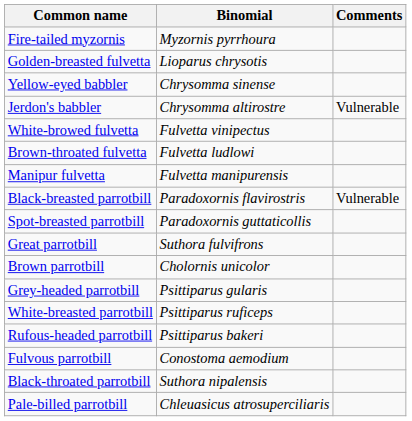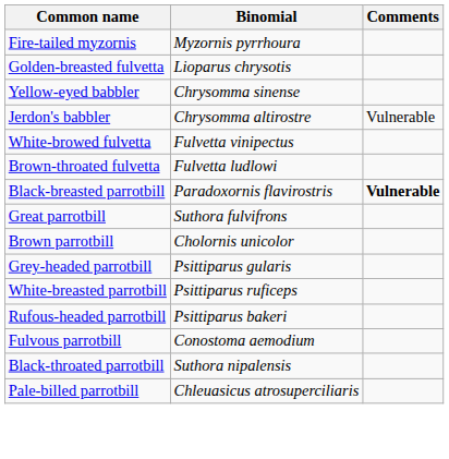 <table class="wikitable">
 <tr>
 <th>Common name</th>
 <th>Binomial</th>
 <th>Comments</th>
 </tr>
 <tr>
 <td><a href='#'>Fire-tailed myzornis</a></td>
 <td><em>Myzornis pyrrhoura</em></td>
 <td></td>
 </tr>
 <tr>
 <td><a href='#'>Golden-breasted fulvetta</a></td>
 <td><em>Lioparus chrysotis</em></td>
 <td></td>
 </tr>
 <tr>
 <td><a href='#'>Yellow-eyed babbler</a></td>
 <td><em>Chrysomma sinense</em></td>
 <td></td>
 </tr>
 <tr>
 <td><a href='#'>Jerdon's babbler</a></td>
 <td><em>Chrysomma altirostre</em></td>
 <td>Vulnerable</td>
 </tr>
 <tr>
 <td><a href='#'>White-browed fulvetta</a></td>
 <td><em>Fulvetta vinipectus</em></td>
 <td></td>
 </tr>
 <tr>
 <td><a href='#'>Brown-throated fulvetta</a></td>
 <td><em>Fulvetta ludlowi</em></td>
 <td></td>
 </tr>
 <tr>
-<td><a href='#'>Manipur fulvetta</a></td>
-<td><em>Fulvetta manipurensis</em></td>
-<td></td>
-</tr>
-<tr>
 <td><a href='#'>Black-breasted parrotbill</a></td>
 <td><em>Paradoxornis flavirostris</em></td>
-<td>Vulnerable</td>
-</tr>
-<tr>
-<td><a href='#'>Spot-breasted parrotbill</a></td>
-<td><em>Paradoxornis guttaticollis</em></td>
-<td></td>
+<td><strong>Vulnerable</strong></td>
 </tr>
 <tr>
 <td><a href='#'>Great parrotbill</a></td>
 <td><em>Suthora fulvifrons</em></td>
 <td></td>
 </tr>
 <tr>
 <td><a href='#'>Brown parrotbill</a></td>
 <td><em>Cholornis unicolor</em></td>
 <td></td>
 </tr>
 <tr>
 <td><a href='#'>Grey-headed parrotbill</a></td>
 <td><em>Psittiparus gularis</em></td>
 <td></td>
 </tr>
 <tr>
 <td><a href='#'>White-breasted parrotbill</a></td>
 <td><em>Psittiparus ruficeps</em></td>
 <td></td>
 </tr>
 <tr>
 <td><a href='#'>Rufous-headed parrotbill</a></td>
 <td><em>Psittiparus bakeri</em></td>
 <td></td>
 </tr>
 <tr>
 <td><a href='#'>Fulvous parrotbill</a></td>
 <td><em>Conostoma aemodium</em></td>
 <td></td>
 </tr>
 <tr>
 <td><a href='#'>Black-throated parrotbill</a></td>
 <td><em>Suthora nipalensis</em></td>
 <td></td>
 </tr>
 <tr>
 <td><a href='#'>Pale-billed parrotbill</a></td>
 <td><em>Chleuasicus atrosuperciliaris</em></td>
 <td></td>
 </tr>
 </table>
